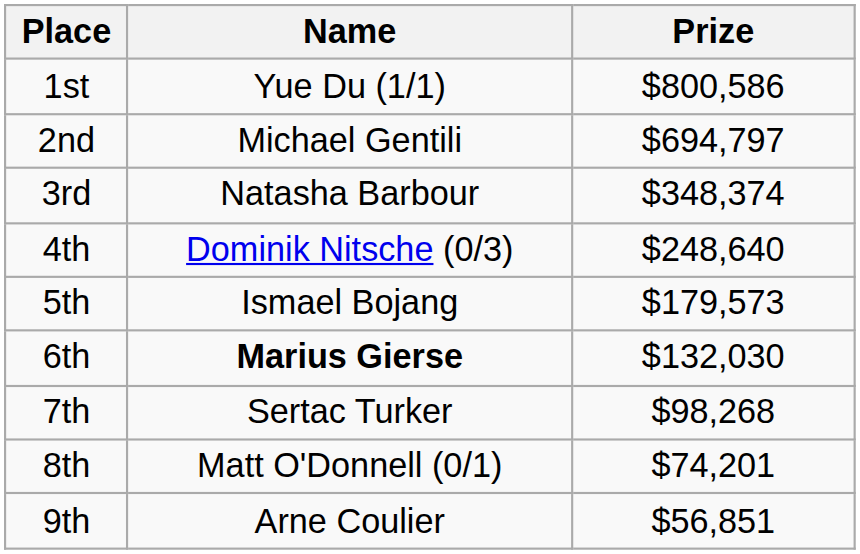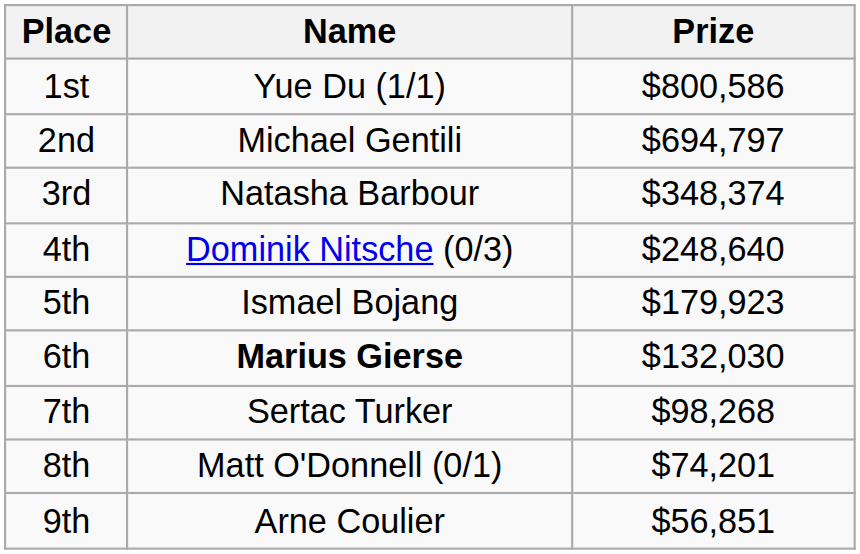 <table class="wikitable">
 <tr>
 <th width="50">Place</th>
 <th width="200">Name</th>
 <th width="125">Prize</th>
 </tr>
 <tr>
 <td align = "center">1st</td>
 <td align = "center">Yue Du (1/1)</td>
 <td align = "center">$800,586</td>
 </tr>
 <tr>
 <td align = "center">2nd</td>
 <td align = "center">Michael Gentili</td>
 <td align = "center">$694,797</td>
 </tr>
 <tr>
 <td align = "center">3rd</td>
 <td align = "center">Natasha Barbour</td>
 <td align = "center">$348,374</td>
 </tr>
 <tr>
 <td align = "center">4th</td>
 <td align = "center"><a href='#'>Dominik Nitsche</a> (0/3)</td>
 <td align = "center">$248,640</td>
 </tr>
 <tr>
 <td align = "center">5th</td>
 <td align = "center">Ismael Bojang</td>
-<td align = "center">$179,573</td>
+<td align = "center">$179,923</td>
 </tr>
 <tr>
 <td align = "center">6th</td>
 <td align = "center"><strong>Marius Gierse</strong></td>
 <td align = "center">$132,030</td>
 </tr>
 <tr>
 <td align = "center">7th</td>
 <td align = "center">Sertac Turker</td>
 <td align = "center">$98,268</td>
 </tr>
 <tr>
 <td align = "center">8th</td>
 <td align = "center">Matt O'Donnell (0/1)</td>
 <td align = "center">$74,201</td>
 </tr>
 <tr>
 <td align = "center">9th</td>
 <td align = "center">Arne Coulier</td>
 <td align = "center">$56,851</td>
 </tr>
 </table>
